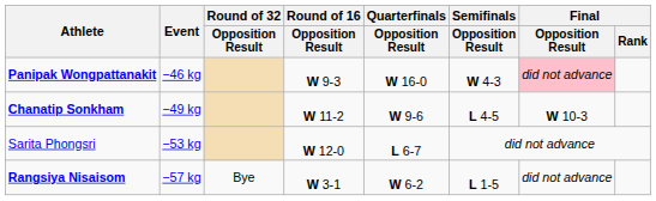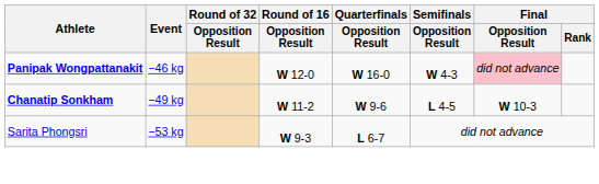 <table class="wikitable" style="font-size:90%">
 <tr>
 <th rowspan="2">Athlete</th>
 <th rowspan="2">Event</th>
 <th>Round of 32</th>
 <th>Round of 16</th>
 <th>Quarterfinals</th>
 <th>Semifinals</th>
 <th colspan=2>Final</th>
 </tr>
 <tr style="font-size:95%">
 <th>Opposition<br>Result</th>
 <th>Opposition<br>Result</th>
 <th>Opposition<br>Result</th>
 <th>Opposition<br>Result</th>
 <th>Opposition<br>Result</th>
 <th>Rank</th>
 </tr>
 <tr align=center>
 <td align=left><strong><a href='#'>Panipak Wongpattanakit</a></strong></td>
 <td align=left><a href='#'>−46 kg</a></td>
 <td bgcolor=wheat></td>
-<td><br><strong>W</strong> 9-3</td>
+<td><br><strong>W</strong> 12-0</td>
 <td><br><strong>W</strong> 16-0</td>
 <td><br><strong>W</strong> 4-3</td>
 <td style="background: pink;"><em>did not advance</em></td>
 <td></td>
 </tr>
 <tr align=center>
 <td align=left><strong><a href='#'>Chanatip Sonkham</a></strong></td>
 <td align=left><a href='#'>−49 kg</a></td>
 <td bgcolor=wheat></td>
 <td><br><strong>W</strong> 11-2</td>
 <td><br><strong>W</strong> 9-6</td>
 <td><br><strong>L</strong> 4-5</td>
 <td><br><strong>W</strong> 10-3</td>
 <td></td>
 </tr>
 <tr align=center>
 <td align=left><a href='#'>Sarita Phongsri</a></td>
 <td align=left><a href='#'>−53 kg</a></td>
 <td bgcolor=wheat></td>
-<td><br><strong>W</strong> 12-0</td>
+<td><br><strong>W</strong> 9-3</td>
 <td><br><strong>L</strong> 6-7</td>
 <td colspan=3><em>did not advance</em></td>
 </tr>
-<tr align=center>
-<td align=left><strong><a href='#'>Rangsiya Nisaisom</a></strong></td>
-<td align=left><a href='#'>−57 kg</a></td>
-<td>Bye</td>
-<td><br><strong>W</strong> 3-1</td>
-<td><br><strong>W</strong> 6-2</td>
-<td><br><strong>L</strong> 1-5</td>
-<td><em>did not advance</em></td>
-<td></td>
-</tr>
 </table>
